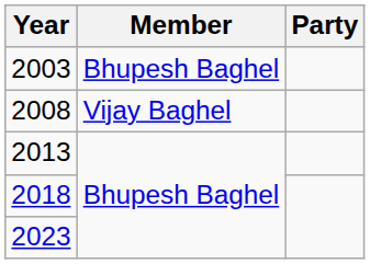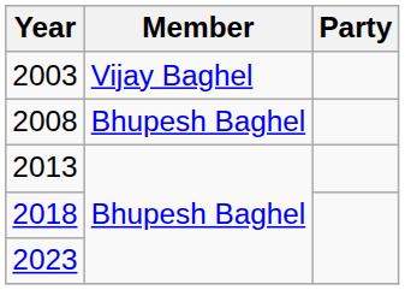 <table class="wikitable sortable">
 <tr>
 <th>Year</th>
 <th>Member</th>
 <th colspan="2">Party</th>
 </tr>
 <tr>
 <td>2003</td>
-<td><a href='#'>Bhupesh Baghel</a></td>
+<td><a href='#'>Vijay Baghel</a></td>
 <td></td>
 </tr>
 <tr>
 <td>2008</td>
-<td><a href='#'>Vijay Baghel</a></td>
+<td><a href='#'>Bhupesh Baghel</a></td>
 <td></td>
 </tr>
 <tr>
 <td>2013</td>
 <td rowspan=3><a href='#'>Bhupesh Baghel</a></td>
 <td></td>
 </tr>
 <tr>
 <td><a href='#'>2018</a></td>
 </tr>
 <tr>
 <td><a href='#'>2023</a></td>
 </tr>
 </table>
